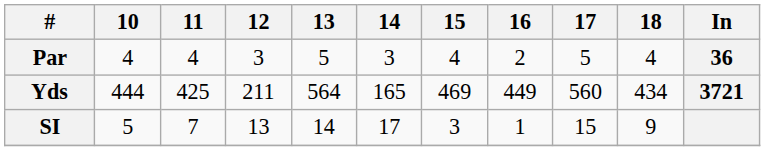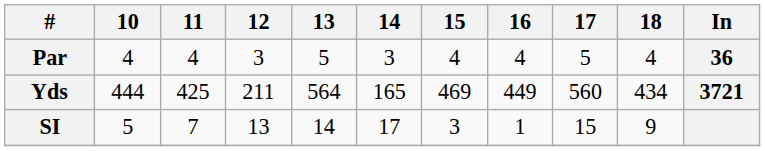 <table class="wikitable" style="text-align: center;">
 <tr>
 <th>#</th>
 <th>10</th>
 <th>11</th>
 <th>12</th>
 <th>13</th>
 <th>14</th>
 <th>15</th>
 <th>16</th>
 <th>17</th>
 <th>18</th>
 <th>In</th>
 </tr>
 <tr>
 <th>Par</th>
 <td>    4    </td>
 <td>    4    </td>
 <td>    3    </td>
 <td>    5    </td>
 <td>    3    </td>
 <td>    4    </td>
-<td>    2    </td>
+<td>    4    </td>
 <td>    5    </td>
 <td>    4    </td>
 <th>    36    </th>
 </tr>
 <tr>
 <th>    Yds    </th>
 <td>444</td>
 <td>425</td>
 <td>211</td>
 <td>564</td>
 <td>165</td>
 <td>469</td>
 <td>449</td>
 <td>560</td>
 <td>434</td>
 <th>3721</th>
 </tr>
 <tr>
 <th>SI</th>
 <td>5</td>
 <td>7</td>
 <td>13</td>
 <td>14</td>
 <td>17</td>
 <td>3</td>
 <td>1</td>
 <td>15</td>
 <td>9</td>
 <th></th>
 </tr>
 <tr>
 </tr>
 </table>
